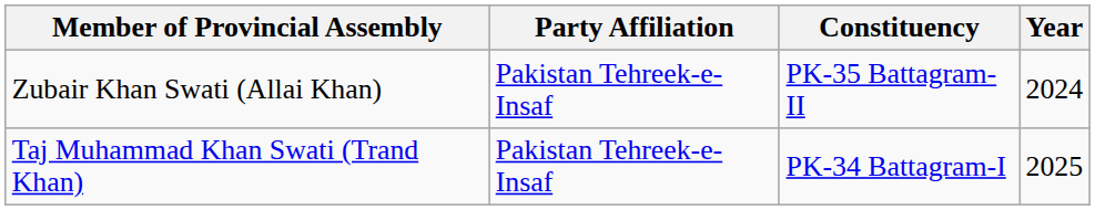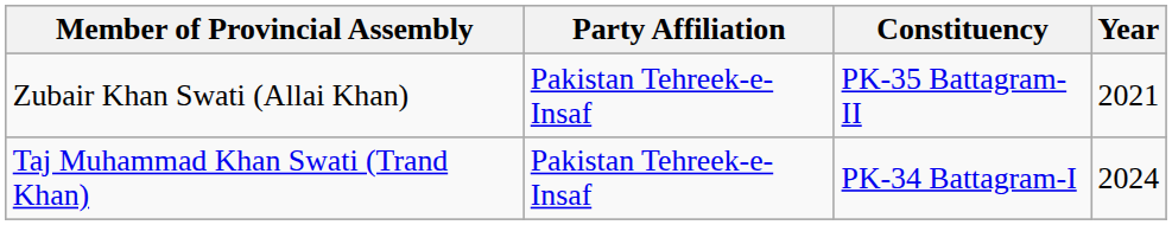 <table class="wikitable sortable">
 <tr>
 <th>Member of Provincial Assembly</th>
 <th>Party Affiliation</th>
 <th>Constituency</th>
 <th>Year</th>
 </tr>
 <tr>
 <td>Zubair Khan Swati (Allai Khan)</td>
 <td><a href='#'>Pakistan Tehreek-e-Insaf</a></td>
 <td><a href='#'>PK-35 Battagram-II</a></td>
-<td>2024</td>
+<td>2021</td>
 </tr>
 <tr>
 <td><a href='#'>Taj Muhammad Khan Swati (Trand Khan)</a></td>
 <td><a href='#'>Pakistan Tehreek-e-Insaf</a></td>
 <td><a href='#'>PK-34 Battagram-I</a></td>
-<td>2025</td>
+<td>2024</td>
 </tr>
 </table>
